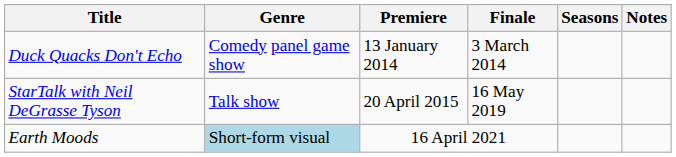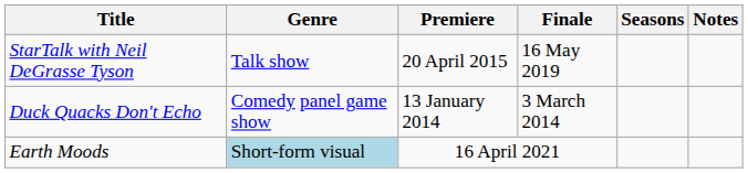 <table class="wikitable sortable" style="width:100%;">
 <tr>
 <th>Title</th>
 <th>Genre</th>
 <th>Premiere</th>
 <th>Finale</th>
 <th>Seasons</th>
 <th>Notes</th>
 </tr>
 <tr>
+<td><em><a href='#'>StarTalk with Neil DeGrasse Tyson</a></em></td>
+<td><a href='#'>Talk show</a></td>
+<td>20 April 2015</td>
+<td>16 May 2019</td>
+<td></td>
+<td></td>
+</tr>
+<tr>
 <td><em><a href='#'>Duck Quacks Don't Echo</a></em></td>
 <td><a href='#'>Comedy</a> <a href='#'>panel game show</a></td>
 <td>13 January 2014</td>
 <td>3 March 2014</td>
-<td></td>
-<td></td>
-</tr>
-<tr>
-<td><em><a href='#'>StarTalk with Neil DeGrasse Tyson</a></em></td>
-<td><a href='#'>Talk show</a></td>
-<td>20 April 2015</td>
-<td>16 May 2019</td>
 <td></td>
 <td></td>
 </tr>
 <tr>
 <td><em>Earth Moods</em></td>
 <td style="background: lightblue;">Short-form visual</td>
 <td colspan="2" style="text-align:center">16 April 2021</td>
 <td></td>
 <td></td>
 </tr>
 </table>
